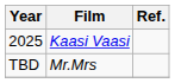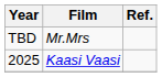 <table class="wikitable">
 <tr>
 <th>Year</th>
 <th !>Film</th>
 <th !>Ref.</th>
 </tr>
 <tr>
+<td>TBD</td>
+<td><em>Mr.Mrs</em></td>
+<td></td>
+</tr>
+<tr>
 <td>2025</td>
 <td><em><a href='#'>Kaasi Vaasi</a></em></td>
 <td></td>
 </tr>
 <tr>
-<td>TBD</td>
-<td><em>Mr.Mrs</em></td>
-<td></td>
-</tr>
-<tr>
 </tr>
 </table>
